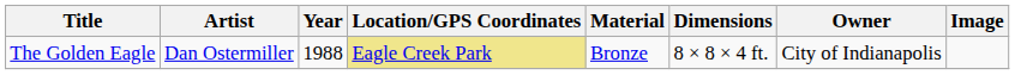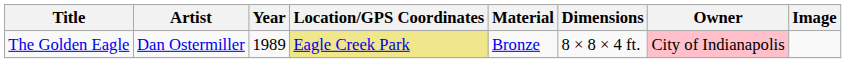 <table class="wikitable sortable">
 <tr>
 <th>Title</th>
 <th>Artist</th>
 <th>Year</th>
 <th>Location/GPS Coordinates</th>
 <th>Material</th>
 <th>Dimensions</th>
 <th>Owner</th>
 <th>Image</th>
 </tr>
 <tr>
 <td><a href='#'>The Golden Eagle</a></td>
 <td><a href='#'>Dan Ostermiller</a></td>
-<td>1988</td>
+<td>1989</td>
 <td style="background: khaki;"><a href='#'>Eagle Creek Park</a> </td>
 <td><a href='#'>Bronze</a></td>
 <td>8 × 8 × 4 ft.</td>
-<td>City of Indianapolis</td>
+<td style="background: pink;">City of Indianapolis</td>
 <td></td>
 </tr>
 <tr>
 </tr>
 </table>
